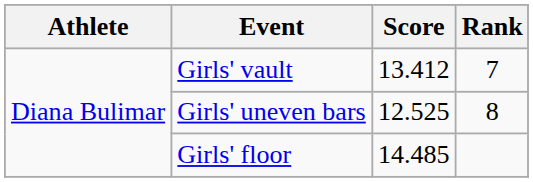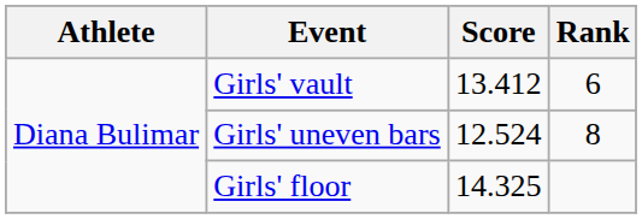 <table class="wikitable" border="1" style="font-size:90%">
 <tr>
 <th>Athlete</th>
 <th>Event</th>
 <th>Score</th>
 <th>Rank</th>
 </tr>
 <tr>
 <td rowspan=3><a href='#'>Diana Bulimar</a></td>
 <td><a href='#'>Girls' vault</a></td>
 <td align=center>13.412</td>
-<td align=center>7</td>
+<td align=center>6</td>
 </tr>
 <tr>
 <td><a href='#'>Girls' uneven bars</a></td>
-<td align=center>12.525</td>
+<td align=center>12.524</td>
 <td align=center>8</td>
 </tr>
 <tr>
 <td><a href='#'>Girls' floor</a></td>
-<td align=center>14.485</td>
+<td align=center>14.325</td>
 <td align=center></td>
 </tr>
 </table>
